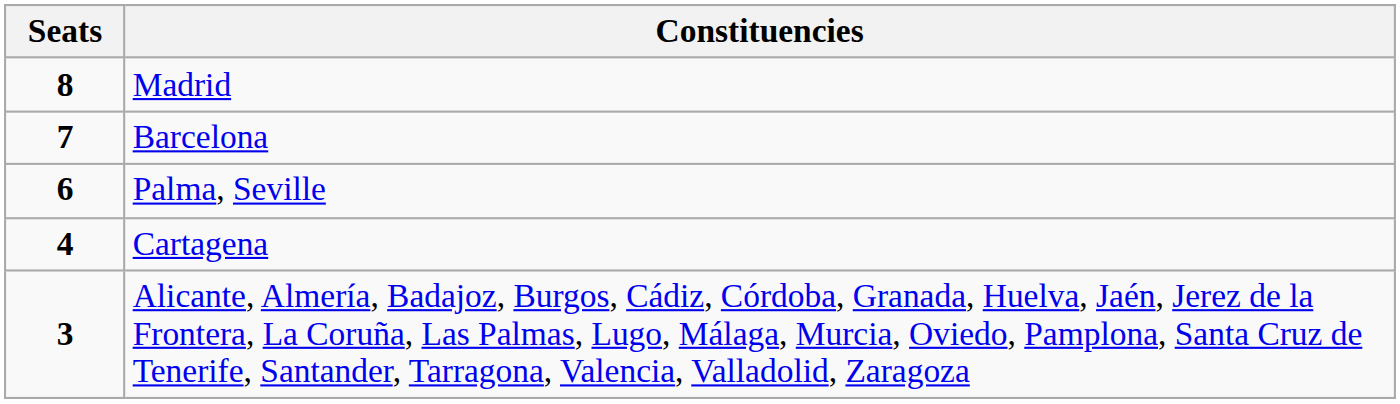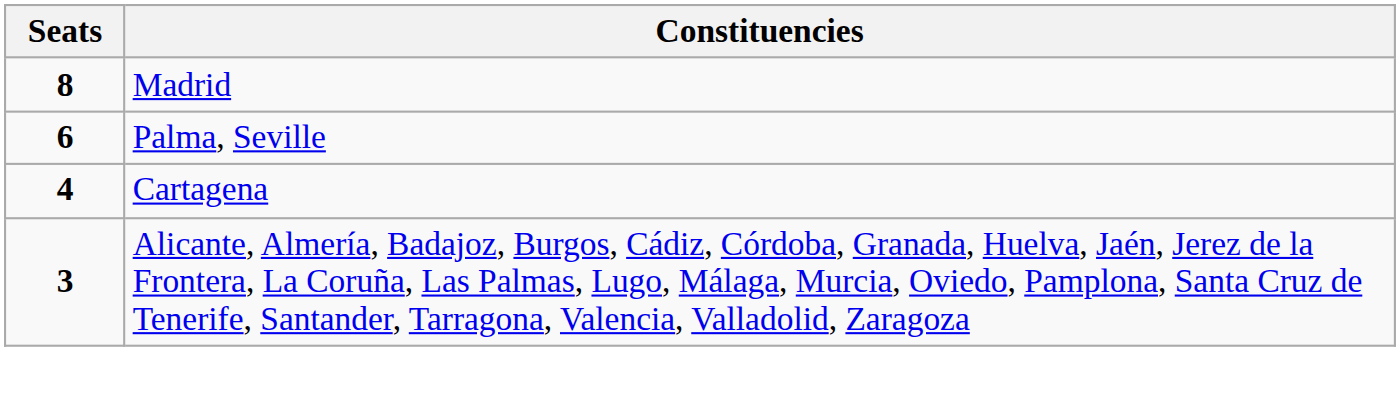 <table class="wikitable" style="text-align:left;">
 <tr>
 <th width="50">Seats</th>
 <th width="600">Constituencies</th>
 </tr>
 <tr>
 <td align="center"><strong>8</strong></td>
 <td><a href='#'>Madrid</a></td>
-</tr>
-<tr>
-<td align="center"><strong>7</strong></td>
-<td><a href='#'>Barcelona</a></td>
 </tr>
 <tr>
 <td align="center"><strong>6</strong></td>
 <td><a href='#'>Palma</a>, <a href='#'>Seville</a></td>
 </tr>
 <tr>
 <td align="center"><strong>4</strong></td>
 <td><a href='#'>Cartagena</a></td>
 </tr>
 <tr>
 <td align="center"><strong>3</strong></td>
 <td><a href='#'>Alicante</a>, <a href='#'>Almería</a>, <a href='#'>Badajoz</a>, <a href='#'>Burgos</a>, <a href='#'>Cádiz</a>, <a href='#'>Córdoba</a>, <a href='#'>Granada</a>, <a href='#'>Huelva</a>, <a href='#'>Jaén</a>, <a href='#'>Jerez de la Frontera</a>, <a href='#'>La Coruña</a>, <a href='#'>Las Palmas</a>, <a href='#'>Lugo</a>, <a href='#'>Málaga</a>, <a href='#'>Murcia</a>, <a href='#'>Oviedo</a>, <a href='#'>Pamplona</a>, <a href='#'>Santa Cruz de Tenerife</a>, <a href='#'>Santander</a>, <a href='#'>Tarragona</a>, <a href='#'>Valencia</a>, <a href='#'>Valladolid</a>, <a href='#'>Zaragoza</a></td>
 </tr>
 </table>
